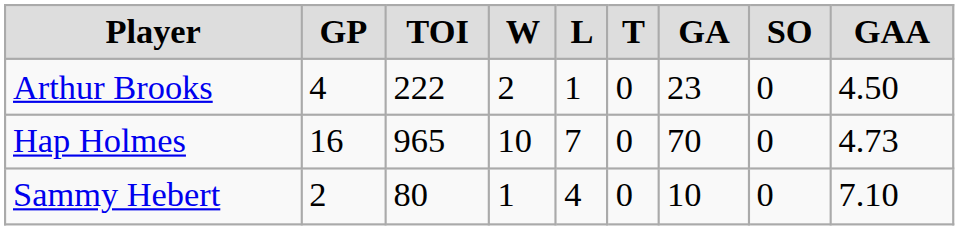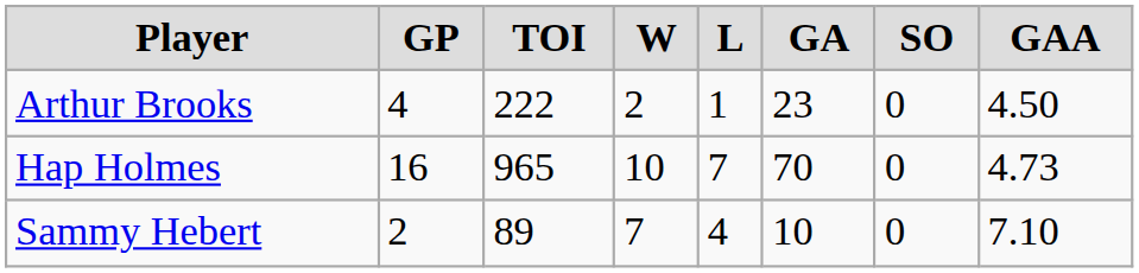 <table class="wikitable" width="50%">
 <tr align="center"  bgcolor="#dddddd">
 <td><strong>Player</strong></td>
 <td><strong>GP</strong></td>
 <td><strong>TOI</strong></td>
 <td><strong>W</strong></td>
 <td><strong>L</strong></td>
-<td><strong>T</strong></td>
 <td><strong>GA</strong></td>
 <td><strong>SO</strong></td>
 <td><strong>GAA</strong></td>
 </tr>
 <tr>
 <td><a href='#'>Arthur Brooks</a></td>
 <td>4</td>
 <td>222</td>
 <td>2</td>
 <td>1</td>
-<td>0</td>
 <td>23</td>
 <td>0</td>
 <td>4.50</td>
 </tr>
 <tr>
 <td><a href='#'>Hap Holmes</a></td>
 <td>16</td>
 <td>965</td>
 <td>10</td>
 <td>7</td>
-<td>0</td>
 <td>70</td>
 <td>0</td>
 <td>4.73</td>
 </tr>
 <tr>
 <td><a href='#'>Sammy Hebert</a></td>
 <td>2</td>
-<td>80</td>
-<td>1</td>
+<td>89</td>
+<td>7</td>
 <td>4</td>
-<td>0</td>
 <td>10</td>
 <td>0</td>
 <td>7.10</td>
 </tr>
 </table>
